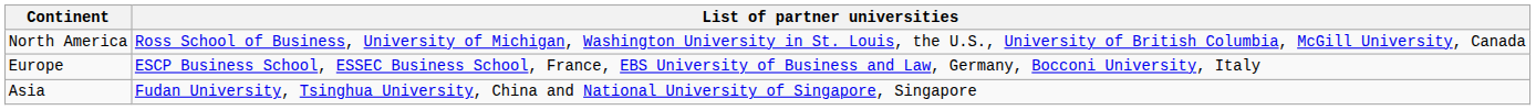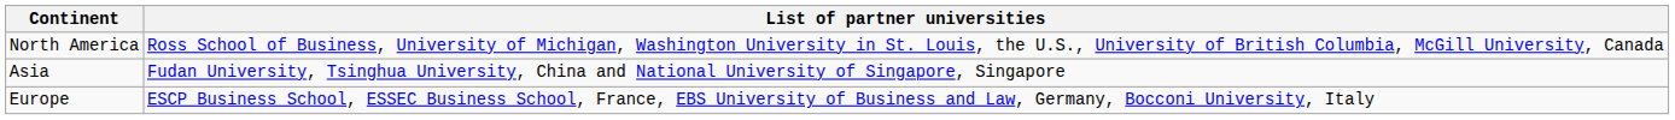 <table class="wikitable">
 <tr>
 <th>Continent</th>
 <th>List of partner universities</th>
 </tr>
 <tr>
 <td>North America</td>
 <td><a href='#'>Ross School of Business</a>, <a href='#'>University of Michigan</a>, <a href='#'>Washington University in St. Louis</a>, the U.S., <a href='#'>University of British Columbia</a>, <a href='#'>McGill University</a>, Canada</td>
 </tr>
 <tr>
+<td>Asia</td>
+<td><a href='#'>Fudan University</a>, <a href='#'>Tsinghua University</a>, China and <a href='#'>National University of Singapore</a>, Singapore</td>
+</tr>
+<tr>
 <td>Europe</td>
 <td><a href='#'>ESCP Business School</a>, <a href='#'>ESSEC Business School</a>, France, <a href='#'>EBS University of Business and Law</a>, Germany, <a href='#'>Bocconi University</a>, Italy</td>
 </tr>
-<tr>
-<td>Asia</td>
-<td><a href='#'>Fudan University</a>, <a href='#'>Tsinghua University</a>, China and <a href='#'>National University of Singapore</a>, Singapore</td>
-</tr>
 </table>
